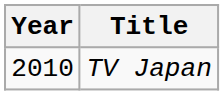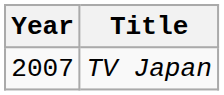 <table class="wikitable">
 <tr>
 <th>Year</th>
 <th>Title</th>
 </tr>
 <tr>
-<td>2010</td>
+<td>2007</td>
 <td><em>TV Japan</em></td>
 </tr>
 </table>
